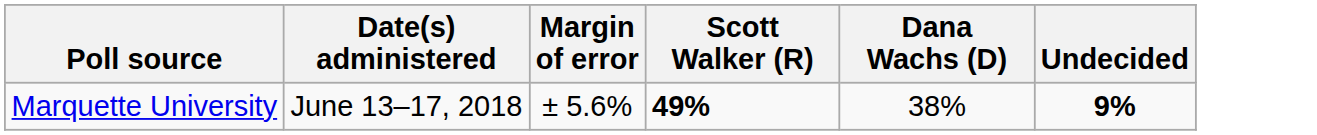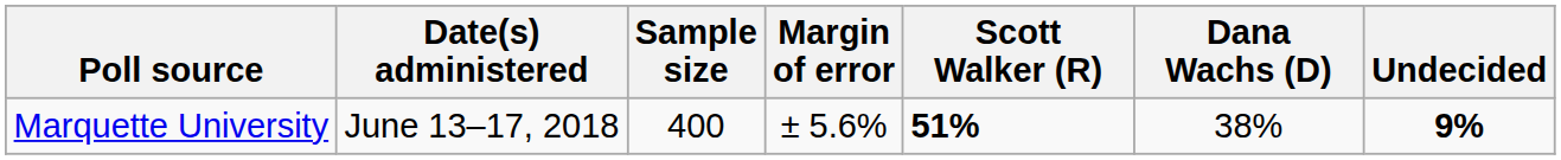 <table class="wikitable">
 <tr valign=bottom>
 <th>Poll source</th>
 <th>Date(s)<br>administered</th>
+<th>Sample<br>size</th>
 <th>Margin<br>of error</th>
 <th style="width:100px;">Scott<br>Walker (R)</th>
 <th style="width:100px;">Dana<br>Wachs (D)</th>
 <th>Undecided</th>
 </tr>
 <tr>
 <td><a href='#'>Marquette University</a></td>
 <td align=center>June 13–17, 2018</td>
+<td align=center>400</td>
 <td align=center>± 5.6%</td>
-<td><strong>49%</strong></td>
+<td><strong>51%</strong></td>
 <td align=center>38%</td>
 <td align=center><strong>9%</strong></td>
 </tr>
 </table>
